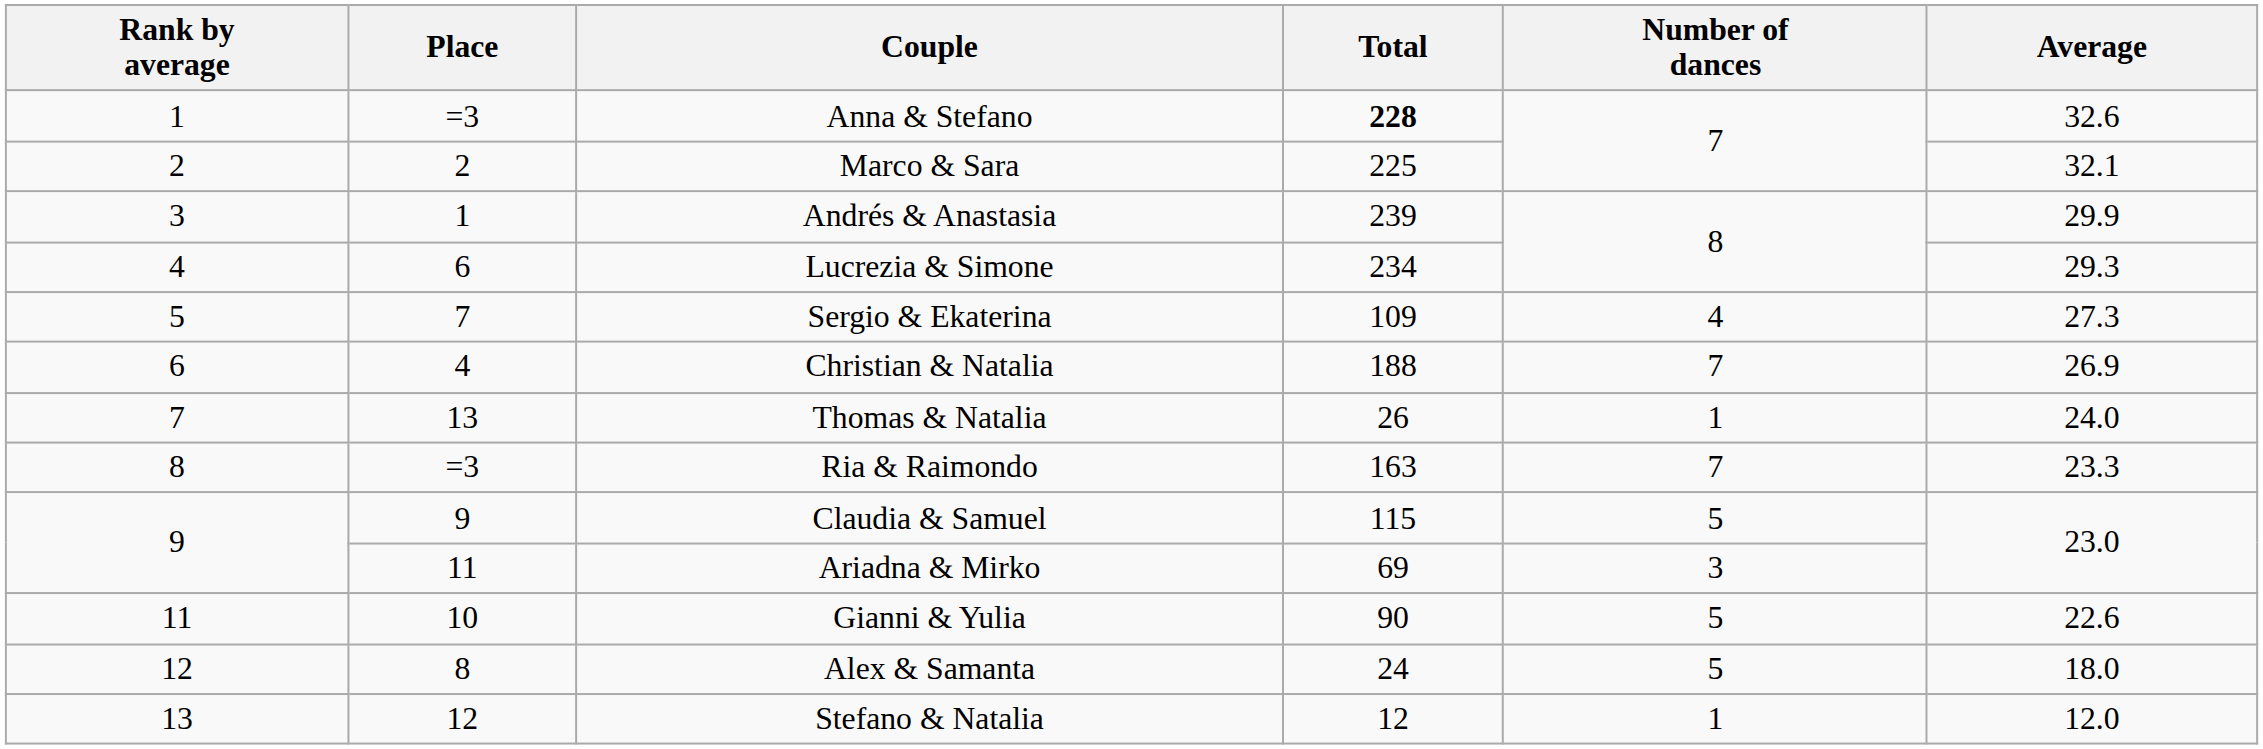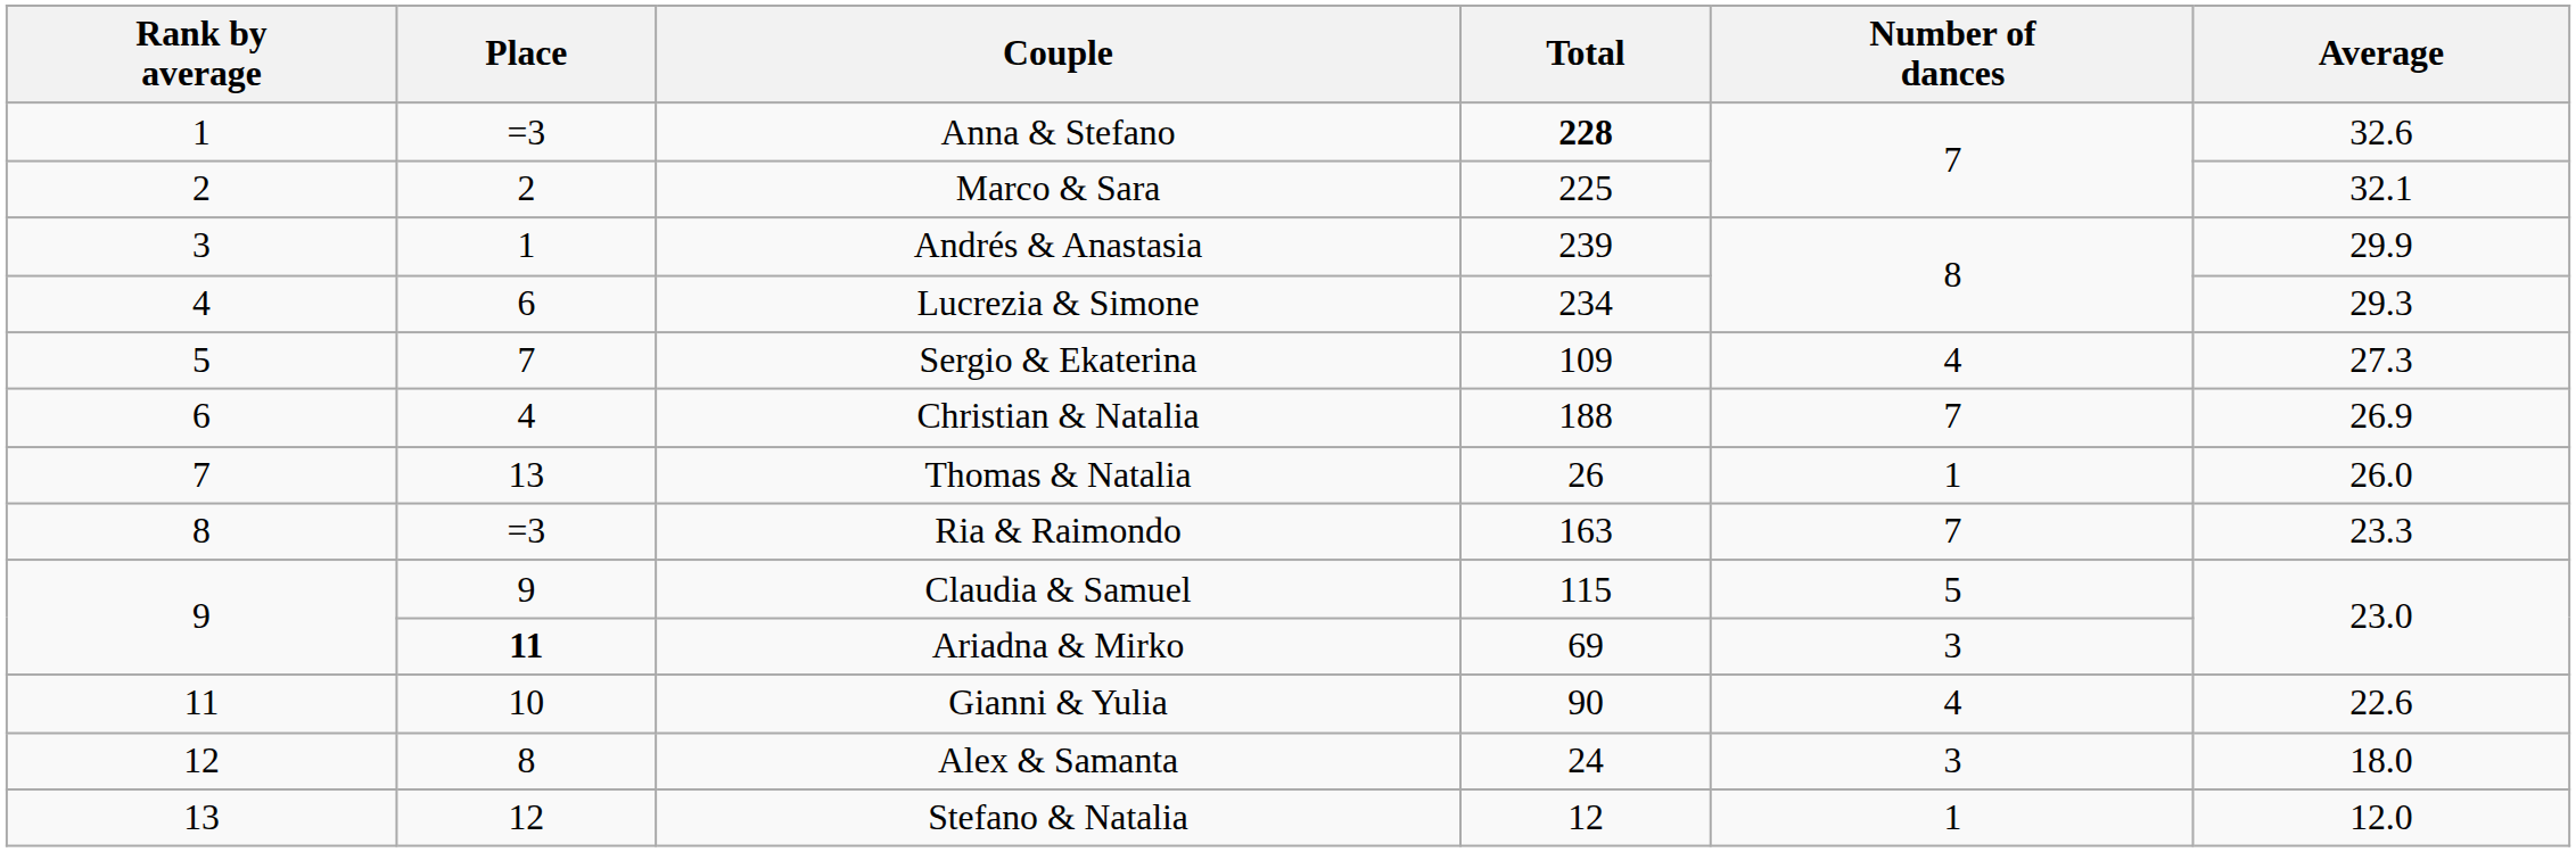 <table class="wikitable sortable" style="text-align:center; margin: 5px; width: 90%">
 <tr>
 <th>Rank by<br> average</th>
 <th>Place</th>
 <th>Couple</th>
 <th>Total</th>
 <th>Number of<br> dances</th>
 <th>Average</th>
 </tr>
 <tr>
 <td>1</td>
 <td>=3</td>
 <td>Anna & Stefano</td>
 <td><strong>228</strong></td>
 <td rowspan=2>7</td>
 <td>32.6</td>
 </tr>
 <tr>
 <td>2</td>
 <td>2</td>
 <td>Marco & Sara</td>
 <td>225</td>
 <td>32.1</td>
 </tr>
 <tr>
 <td>3</td>
 <td>1</td>
 <td>Andrés & Anastasia</td>
 <td>239</td>
 <td rowspan=2>8</td>
 <td>29.9</td>
 </tr>
 <tr>
 <td>4</td>
 <td>6</td>
 <td>Lucrezia & Simone</td>
 <td>234</td>
 <td>29.3</td>
 </tr>
 <tr>
 <td>5</td>
 <td>7</td>
 <td>Sergio & Ekaterina</td>
 <td>109</td>
 <td>4</td>
 <td>27.3</td>
 </tr>
 <tr>
 <td>6</td>
 <td>4</td>
 <td>Christian & Natalia</td>
 <td>188</td>
 <td>7</td>
 <td>26.9</td>
 </tr>
 <tr>
 <td>7</td>
 <td>13</td>
 <td>Thomas & Natalia</td>
 <td>26</td>
 <td>1</td>
-<td>24.0</td>
+<td>26.0</td>
 </tr>
 <tr>
 <td>8</td>
 <td>=3</td>
 <td>Ria & Raimondo</td>
 <td>163</td>
 <td>7</td>
 <td>23.3</td>
 </tr>
 <tr>
 <td rowspan=2>9</td>
 <td>9</td>
 <td>Claudia & Samuel</td>
 <td>115</td>
 <td>5</td>
 <td rowspan=2>23.0</td>
 </tr>
 <tr>
-<td>11</td>
+<td><strong>11</strong></td>
 <td>Ariadna & Mirko</td>
 <td>69</td>
 <td>3</td>
 </tr>
 <tr>
 <td>11</td>
 <td>10</td>
 <td>Gianni & Yulia</td>
 <td>90</td>
-<td>5</td>
+<td>4</td>
 <td>22.6</td>
 </tr>
 <tr>
 <td>12</td>
 <td>8</td>
 <td>Alex & Samanta</td>
 <td>24</td>
-<td>5</td>
+<td>3</td>
 <td>18.0</td>
 </tr>
 <tr>
 <td>13</td>
 <td>12</td>
 <td>Stefano & Natalia</td>
 <td>12</td>
 <td>1</td>
 <td>12.0</td>
 </tr>
 </table>
